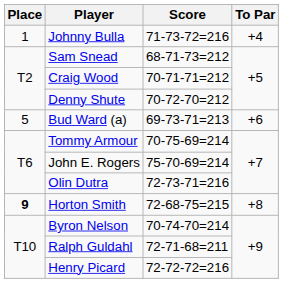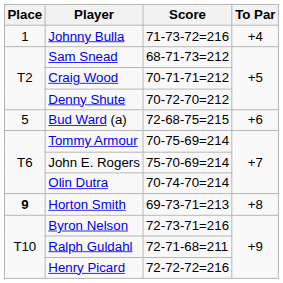 <table class=wikitable>
 <tr>
 <th>Place</th>
 <th>Player</th>
 <th>Score</th>
 <th>To Par</th>
 </tr>
 <tr>
 <td align=center>1</td>
 <td> <a href='#'>Johnny Bulla</a></td>
 <td>71-73-72=216</td>
 <td align=center>+4</td>
 </tr>
 <tr>
 <td rowspan=3 align=center>T2</td>
 <td> <a href='#'>Sam Snead</a></td>
 <td>68-71-73=212</td>
 <td rowspan=3 align=center>+5</td>
 </tr>
 <tr>
 <td> <a href='#'>Craig Wood</a></td>
 <td>70-71-71=212</td>
 </tr>
 <tr>
 <td> <a href='#'>Denny Shute</a></td>
 <td>70-72-70=212</td>
 </tr>
 <tr>
 <td align=center>5</td>
 <td> <a href='#'>Bud Ward</a> (a)</td>
-<td>69-73-71=213</td>
+<td>72-68-75=215</td>
 <td align=center>+6</td>
 </tr>
 <tr>
 <td rowspan=3 align=center>T6</td>
 <td> <a href='#'>Tommy Armour</a></td>
 <td>70-75-69=214</td>
 <td rowspan=3 align=center>+7</td>
 </tr>
 <tr>
 <td> John E. Rogers</td>
 <td>75-70-69=214</td>
 </tr>
 <tr>
 <td> <a href='#'>Olin Dutra</a></td>
-<td>72-73-71=216</td>
+<td>70-74-70=214</td>
 </tr>
 <tr>
 <td align=center><strong>9</strong></td>
 <td> <a href='#'>Horton Smith</a></td>
-<td>72-68-75=215</td>
+<td>69-73-71=213</td>
 <td align=center>+8</td>
 </tr>
 <tr>
 <td rowspan=3 align=center>T10</td>
 <td> <a href='#'>Byron Nelson</a></td>
-<td>70-74-70=214</td>
+<td>72-73-71=216</td>
 <td rowspan=3 align=center>+9</td>
 </tr>
 <tr>
 <td> <a href='#'>Ralph Guldahl</a></td>
 <td>72-71-68=211</td>
 </tr>
 <tr>
 <td> <a href='#'>Henry Picard</a></td>
 <td>72-72-72=216</td>
 </tr>
 </table>
